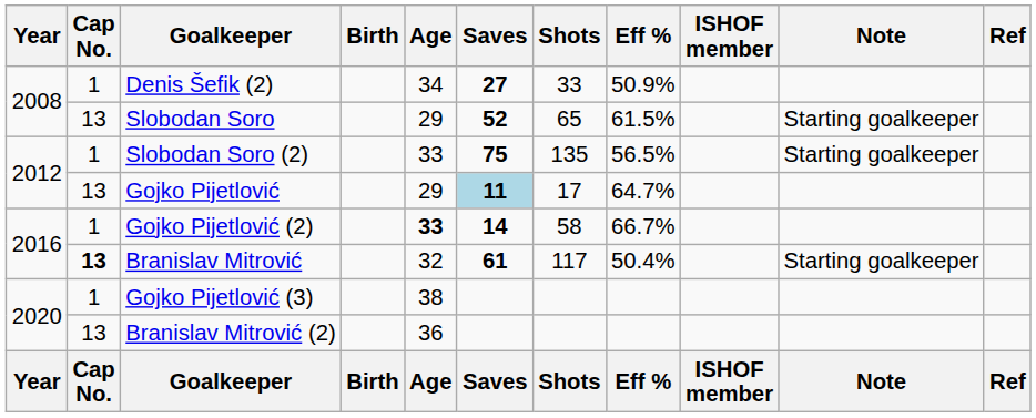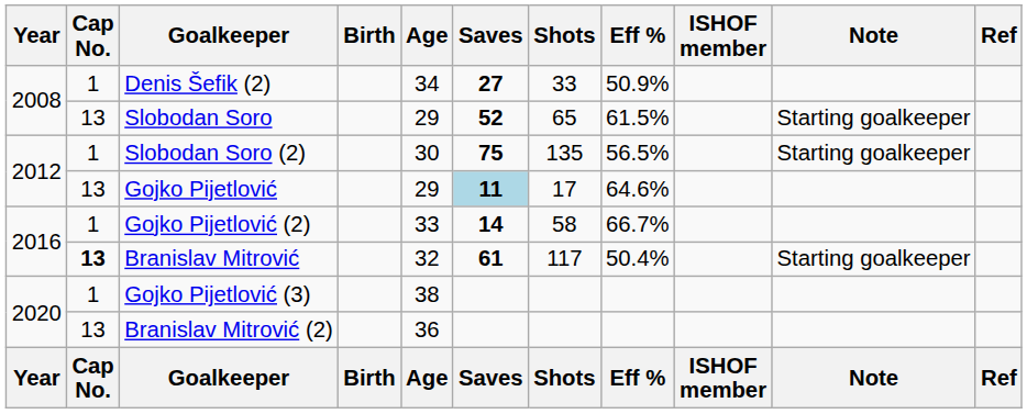 <table class="wikitable sortable" style="text-align: center; font-size: 90%; margin-left: 1em;">
 <tr>
 <th>Year</th>
 <th class="unsortable">Cap<br>No.</th>
 <th>Goalkeeper</th>
 <th>Birth</th>
 <th>Age</th>
 <th>Saves</th>
 <th>Shots</th>
 <th>Eff %</th>
 <th>ISHOF<br>member</th>
 <th>Note</th>
 <th class="unsortable">Ref</th>
 </tr>
 <tr>
 <td rowspan="2" style="text-align: left;">2008 </td>
 <td>1</td>
 <td style="text-align: left;" data-sort-value="Šefik, Denis"><a href='#'>Denis Šefik</a> (2)</td>
 <td></td>
 <td>34</td>
 <td><strong>27</strong></td>
 <td>33</td>
 <td>50.9%</td>
 <td></td>
 <td style="text-align: left;"></td>
 <td></td>
 </tr>
 <tr>
 <td>13</td>
 <td style="text-align: left;" data-sort-value="Soro, Slobodan"><a href='#'>Slobodan Soro</a></td>
 <td></td>
 <td>29</td>
 <td><strong>52</strong></td>
 <td>65</td>
 <td>61.5%</td>
 <td></td>
 <td style="text-align: left;">Starting goalkeeper</td>
 <td></td>
 </tr>
 <tr>
 <td rowspan="2" style="text-align: left;">2012 </td>
 <td>1</td>
 <td style="text-align: left;" data-sort-value="Soro, Slobodan"><a href='#'>Slobodan Soro</a> (2)</td>
 <td></td>
-<td>33</td>
+<td>30</td>
 <td><strong>75</strong></td>
 <td>135</td>
 <td>56.5%</td>
 <td></td>
 <td style="text-align: left;">Starting goalkeeper</td>
 <td></td>
 </tr>
 <tr>
 <td>13</td>
 <td style="text-align: left;" data-sort-value="Pijetlović, Gojko"><a href='#'>Gojko Pijetlović</a></td>
 <td></td>
 <td>29</td>
 <td style="background: lightblue;"><strong>11</strong></td>
 <td>17</td>
-<td>64.7%</td>
+<td>64.6%</td>
 <td></td>
 <td style="text-align: left;"></td>
 <td></td>
 </tr>
 <tr>
 <td rowspan="2" style="text-align: left;">2016 </td>
 <td>1</td>
 <td style="text-align: left;" data-sort-value="Pijetlović, Gojko"><a href='#'>Gojko Pijetlović</a> (2)</td>
 <td></td>
-<td><strong>33</strong></td>
+<td>33</td>
 <td><strong>14</strong></td>
 <td>58</td>
 <td>66.7%</td>
 <td></td>
 <td style="text-align: left;"></td>
 <td></td>
 </tr>
 <tr>
 <td><strong>13</strong></td>
 <td style="text-align: left;" data-sort-value="Mitrović, Branislav"><a href='#'>Branislav Mitrović</a></td>
 <td></td>
 <td>32</td>
 <td><strong>61</strong></td>
 <td>117</td>
 <td>50.4%</td>
 <td></td>
 <td style="text-align: left;">Starting goalkeeper</td>
 <td></td>
 </tr>
 <tr>
 <td rowspan="2" style="text-align: left;">2020</td>
 <td>1</td>
 <td style="text-align: left;" data-sort-value="Pijetlović, Gojko"><a href='#'>Gojko Pijetlović</a> (3)</td>
 <td></td>
 <td>38</td>
 <td></td>
 <td></td>
 <td></td>
 <td></td>
 <td style="text-align: left;"></td>
 <td></td>
 </tr>
 <tr>
 <td>13</td>
 <td style="text-align: left;" style="text-align: left;" data-sort-value="Mitrović, Branislav"><a href='#'>Branislav Mitrović</a> (2)</td>
 <td></td>
 <td>36</td>
 <td></td>
 <td></td>
 <td></td>
 <td></td>
 <td style="text-align: left;"></td>
 <td></td>
 </tr>
 <tr>
 <th>Year</th>
 <th>Cap<br>No.</th>
 <th>Goalkeeper</th>
 <th>Birth</th>
 <th>Age</th>
 <th>Saves</th>
 <th>Shots</th>
 <th>Eff %</th>
 <th>ISHOF<br>member</th>
 <th>Note</th>
 <th>Ref</th>
 </tr>
 </table>
